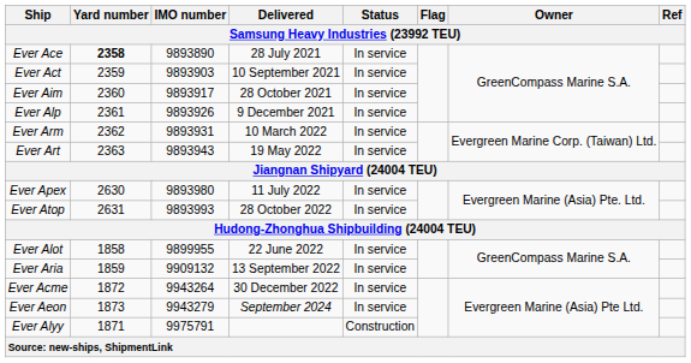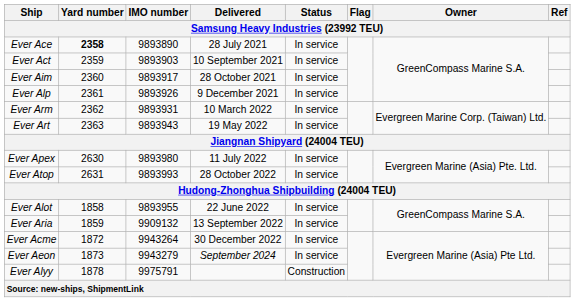 <table class="wikitable" style="text-align:center">
 <tr>
 <th>Ship</th>
 <th>Yard number</th>
 <th>IMO number</th>
 <th>Delivered</th>
 <th>Status</th>
 <th>Flag</th>
 <th>Owner</th>
 <th>Ref</th>
 </tr>
 <tr>
 <th colspan="8"><a href='#'>Samsung Heavy Industries</a> (23992 TEU)</th>
 </tr>
 <tr>
 <td><em>Ever Ace</em></td>
 <td><strong>2358</strong></td>
 <td>9893890</td>
 <td>28 July 2021</td>
 <td>In service</td>
 <td rowspan="4"></td>
 <td rowspan="4">GreenCompass Marine S.A.</td>
 <td></td>
 </tr>
 <tr>
 <td><em>Ever Act</em></td>
 <td>2359</td>
 <td>9893903</td>
 <td>10 September 2021</td>
 <td>In service</td>
 <td></td>
 </tr>
 <tr>
 <td><em>Ever Aim</em></td>
 <td>2360</td>
 <td>9893917</td>
 <td>28 October 2021</td>
 <td>In service</td>
 <td></td>
 </tr>
 <tr>
 <td><em>Ever Alp</em></td>
 <td>2361</td>
 <td>9893926</td>
 <td>9 December 2021</td>
 <td>In service</td>
 <td></td>
 </tr>
 <tr>
 <td><em>Ever Arm</em></td>
 <td>2362</td>
 <td>9893931</td>
 <td>10 March 2022</td>
 <td>In service</td>
 <td rowspan="2"></td>
 <td rowspan="2">Evergreen Marine Corp. (Taiwan) Ltd.</td>
 <td></td>
 </tr>
 <tr>
 <td><em>Ever Art</em></td>
 <td>2363</td>
 <td>9893943</td>
 <td>19 May 2022</td>
 <td>In service</td>
 <td></td>
 </tr>
 <tr>
 <th colspan="8"><a href='#'>Jiangnan Shipyard</a> (24004 TEU)</th>
 </tr>
 <tr>
 <td><em>Ever Apex</em></td>
 <td>2630</td>
 <td>9893980</td>
 <td>11 July 2022</td>
 <td>In service</td>
 <td rowspan="2"></td>
 <td rowspan="2">Evergreen Marine (Asia) Pte. Ltd.</td>
 <td></td>
 </tr>
 <tr>
 <td><em>Ever Atop</em></td>
 <td>2631</td>
 <td>9893993</td>
 <td>28 October 2022</td>
 <td>In service</td>
 <td></td>
 </tr>
 <tr>
 <th colspan="8"><a href='#'>Hudong-Zhonghua Shipbuilding</a> (24004 TEU)</th>
 </tr>
 <tr>
 <td><em>Ever Alot</em></td>
 <td>1858</td>
-<td>9899955</td>
+<td>9893955</td>
 <td>22 June 2022</td>
 <td>In service</td>
 <td rowspan="2"></td>
 <td rowspan="2">GreenCompass Marine S.A.</td>
 <td></td>
 </tr>
 <tr>
 <td><em>Ever Aria</em></td>
 <td>1859</td>
 <td>9909132</td>
 <td>13 September 2022</td>
 <td>In service</td>
 <td></td>
 </tr>
 <tr>
 <td><em>Ever Acme</em></td>
 <td>1872</td>
 <td>9943264</td>
 <td>30 December 2022</td>
 <td>In service</td>
 <td rowspan="3"></td>
 <td rowspan="3">Evergreen Marine (Asia) Pte Ltd.</td>
 <td></td>
 </tr>
 <tr>
 <td><em>Ever Aeon</em></td>
 <td>1873</td>
 <td>9943279</td>
 <td><em>September 2024</em></td>
 <td>In service</td>
 <td></td>
 </tr>
 <tr>
 <td><em>Ever Alyy</em></td>
-<td>1871</td>
+<td>1878</td>
 <td>9975791</td>
 <td></td>
 <td>Construction</td>
 <td></td>
 </tr>
 <tr>
 <th colspan="8" style="text-align:left"><small>Source: new-ships, ShipmentLink</small></th>
 </tr>
 </table>
